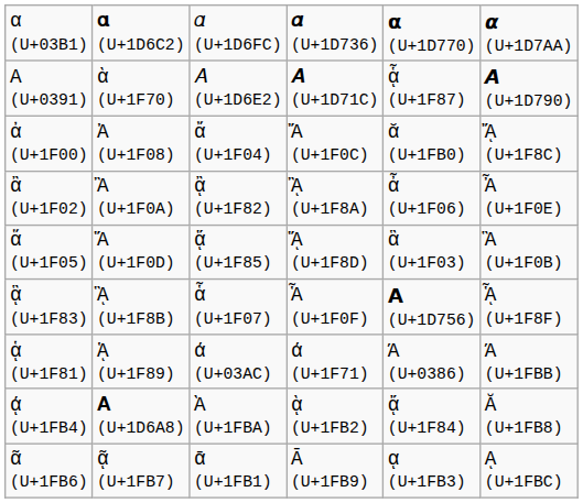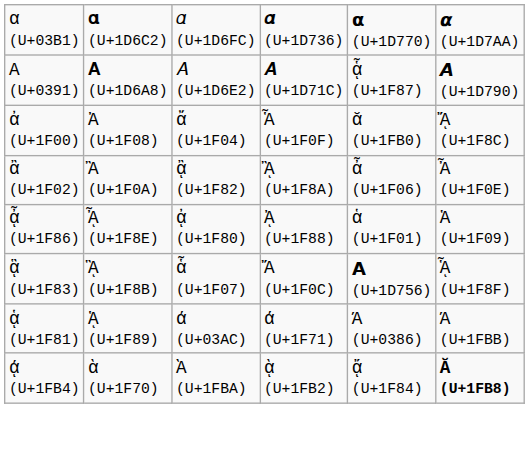 <table class="wikitable">
 <tr>
 <td>α<br><small>(U+03B1)</small></td>
 <td>𝛂<br><small>(U+1D6C2)</small></td>
 <td>𝛼<br><small>(U+1D6FC)</small></td>
 <td>𝜶<br><small>(U+1D736)</small></td>
 <td>𝝰<br><small>(U+1D770)</small></td>
 <td>𝞪<br><small>(U+1D7AA)</small></td>
 </tr>
 <tr>
 <td>Α<br><small>(U+0391)</small></td>
-<td>ὰ<br><small>(U+1F70)</small></td>
+<td>𝚨<br><small>(U+1D6A8)</small></td>
 <td>𝛢<br><small>(U+1D6E2)</small></td>
 <td>𝜜<br><small>(U+1D71C)</small></td>
 <td>ᾇ<br><small>(U+1F87)</small></td>
 <td>𝞐<br><small>(U+1D790)</small></td>
 </tr>
 <tr>
 <td>ἀ<br><small>(U+1F00)</small></td>
 <td>Ἀ<br><small>(U+1F08)</small></td>
 <td>ἄ<br><small>(U+1F04)</small></td>
-<td>Ἄ<br><small>(U+1F0C)</small></td>
+<td>Ἇ<br><small>(U+1F0F)</small></td>
 <td>ᾰ<br><small>(U+1FB0)</small></td>
 <td>ᾌ<br><small>(U+1F8C)</small></td>
 </tr>
 <tr>
 <td>ἂ<br><small>(U+1F02)</small></td>
 <td>Ἂ<br><small>(U+1F0A)</small></td>
 <td>ᾂ<br><small>(U+1F82)</small></td>
 <td>ᾊ<br><small>(U+1F8A)</small></td>
 <td>ἆ<br><small>(U+1F06)</small></td>
 <td>Ἆ<br><small>(U+1F0E)</small></td>
 </tr>
 <tr>
-<td>ἅ<br><small>(U+1F05)</small></td>
-<td>Ἅ<br><small>(U+1F0D)</small></td>
-<td>ᾅ<br><small>(U+1F85)</small></td>
-<td>ᾍ<br><small>(U+1F8D)</small></td>
-<td>ἃ<br><small>(U+1F03)</small></td>
-<td>Ἃ<br><small>(U+1F0B)</small></td>
+<td>ᾆ<br><small>(U+1F86)</small></td>
+<td>ᾎ<br><small>(U+1F8E)</small></td>
+<td>ᾀ<br><small>(U+1F80)</small></td>
+<td>ᾈ<br><small>(U+1F88)</small></td>
+<td>ἁ<br><small>(U+1F01)</small></td>
+<td>Ἁ<br><small>(U+1F09)</small></td>
 </tr>
 <tr>
 <td>ᾃ<br><small>(U+1F83)</small></td>
 <td>ᾋ<br><small>(U+1F8B)</small></td>
 <td>ἇ<br><small>(U+1F07)</small></td>
-<td>Ἇ<br><small>(U+1F0F)</small></td>
+<td>Ἄ<br><small>(U+1F0C)</small></td>
 <td>𝝖<br><small>(U+1D756)</small></td>
 <td>ᾏ<br><small>(U+1F8F)</small></td>
 </tr>
 <tr>
 <td>ᾁ<br><small>(U+1F81)</small></td>
 <td>ᾉ<br><small>(U+1F89)</small></td>
 <td>ά<br><small>(U+03AC)</small></td>
 <td>ά<br><small>(U+1F71)</small></td>
 <td>Ά<br><small>(U+0386)</small></td>
 <td>Ά<br><small>(U+1FBB)</small></td>
 </tr>
 <tr>
 <td>ᾴ<br><small>(U+1FB4)</small></td>
-<td>𝚨<br><small>(U+1D6A8)</small></td>
+<td>ὰ<br><small>(U+1F70)</small></td>
 <td>Ὰ<br><small>(U+1FBA)</small></td>
 <td>ᾲ<br><small>(U+1FB2)</small></td>
 <td>ᾄ<br><small>(U+1F84)</small></td>
-<td>Ᾰ<br><small>(U+1FB8)</small></td>
-</tr>
-<tr>
-<td>ᾶ<br><small>(U+1FB6)</small></td>
-<td>ᾷ<br><small>(U+1FB7)</small></td>
-<td>ᾱ<br><small>(U+1FB1)</small></td>
-<td>Ᾱ<br><small>(U+1FB9)</small></td>
-<td>ᾳ<br><small>(U+1FB3)</small></td>
-<td>ᾼ<br><small>(U+1FBC)</small></td>
+<td><strong>Ᾰ<br><small>(U+1FB8)</small></strong></td>
 </tr>
 </table>
